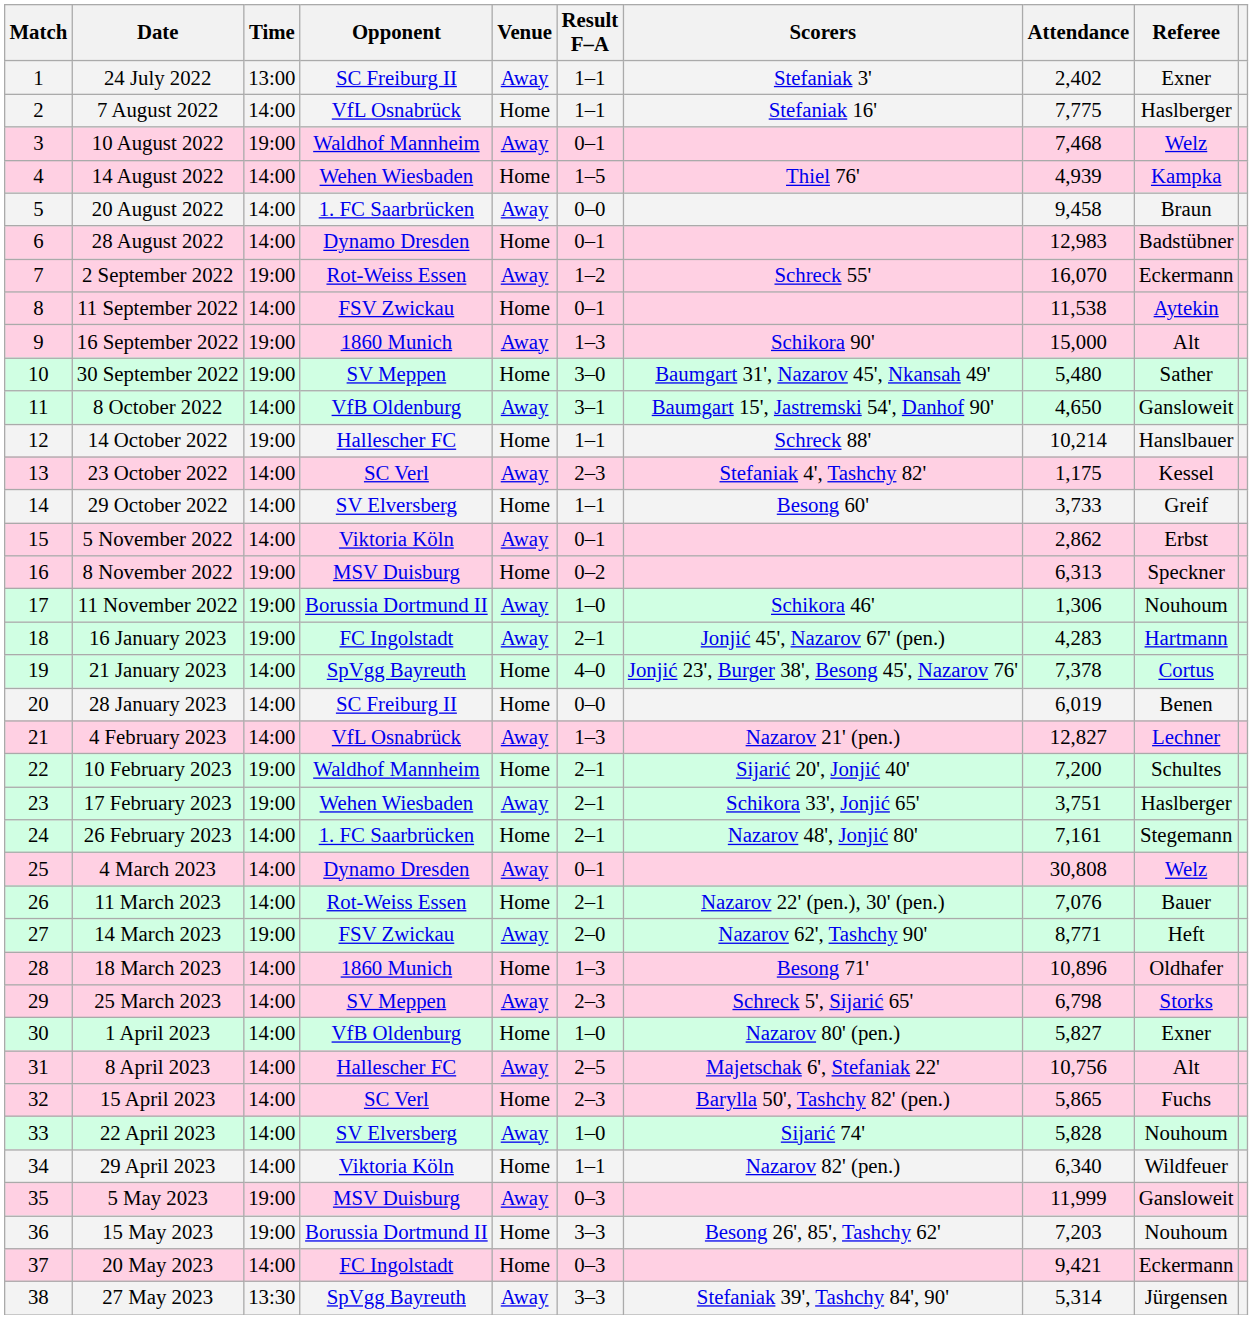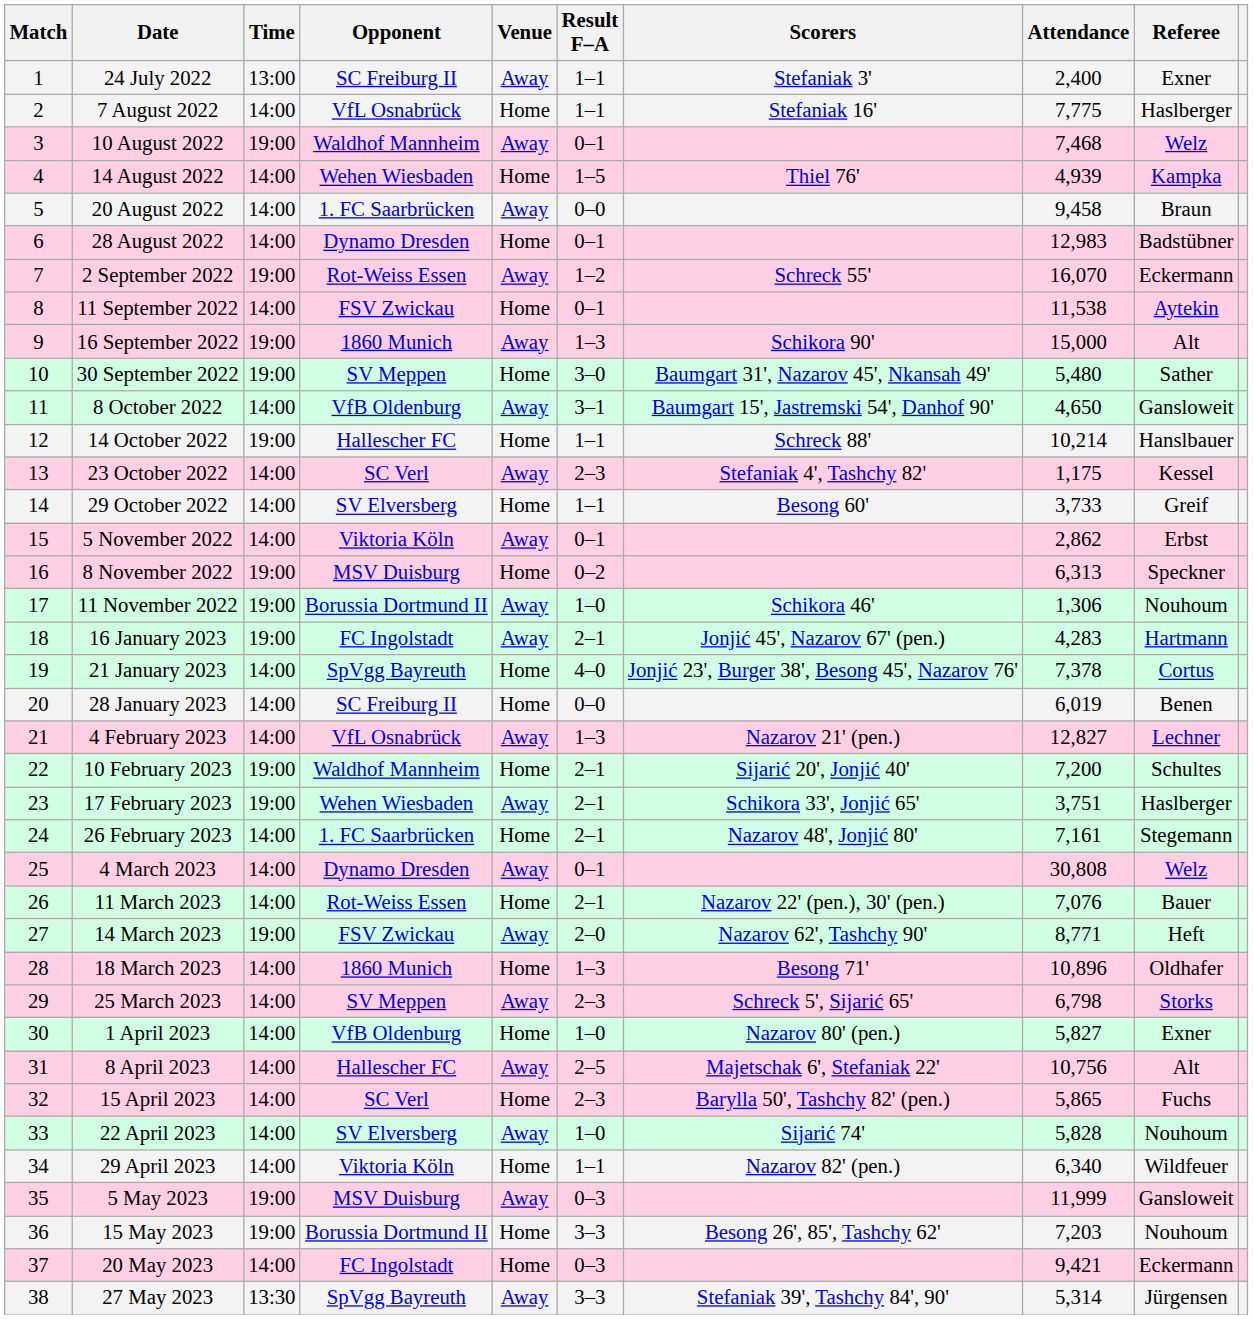 <table class="wikitable sortable" style="text-align:center">
 <tr>
 <th>Match</th>
 <th>Date</th>
 <th>Time</th>
 <th>Opponent</th>
 <th>Venue</th>
 <th>Result<br>F–A</th>
 <th class="unsortable">Scorers</th>
 <th>Attendance</th>
 <th>Referee</th>
 <th class="unsortable"></th>
 </tr>
 <tr bgcolor="#f3f3f3">
 <td>1</td>
 <td>24 July 2022</td>
 <td>13:00</td>
 <td><a href='#'>SC Freiburg II</a></td>
 <td><a href='#'>Away</a></td>
 <td>1–1</td>
 <td><a href='#'>Stefaniak</a> 3'</td>
-<td>2,402</td>
+<td>2,400</td>
 <td>Exner</td>
 <td></td>
 </tr>
 <tr bgcolor="#f3f3f3">
 <td>2</td>
 <td>7 August 2022</td>
 <td>14:00</td>
 <td><a href='#'>VfL Osnabrück</a></td>
 <td>Home</td>
 <td>1–1</td>
 <td><a href='#'>Stefaniak</a> 16'</td>
 <td>7,775</td>
 <td>Haslberger</td>
 <td></td>
 </tr>
 <tr bgcolor="#ffd0e3">
 <td>3</td>
 <td>10 August 2022</td>
 <td>19:00</td>
 <td><a href='#'>Waldhof Mannheim</a></td>
 <td><a href='#'>Away</a></td>
 <td>0–1</td>
 <td></td>
 <td>7,468</td>
 <td><a href='#'>Welz</a></td>
 <td></td>
 </tr>
 <tr bgcolor="#ffd0e3">
 <td>4</td>
 <td>14 August 2022</td>
 <td>14:00</td>
 <td><a href='#'>Wehen Wiesbaden</a></td>
 <td>Home</td>
 <td>1–5</td>
 <td><a href='#'>Thiel</a> 76'</td>
 <td>4,939</td>
 <td><a href='#'>Kampka</a></td>
 <td></td>
 </tr>
 <tr bgcolor="#f3f3f3">
 <td>5</td>
 <td>20 August 2022</td>
 <td>14:00</td>
 <td><a href='#'>1. FC Saarbrücken</a></td>
 <td><a href='#'>Away</a></td>
 <td>0–0</td>
 <td></td>
 <td>9,458</td>
 <td>Braun</td>
 <td></td>
 </tr>
 <tr bgcolor="#ffd0e3">
 <td>6</td>
 <td>28 August 2022</td>
 <td>14:00</td>
 <td><a href='#'>Dynamo Dresden</a></td>
 <td>Home</td>
 <td>0–1</td>
 <td></td>
 <td>12,983</td>
 <td>Badstübner</td>
 <td></td>
 </tr>
 <tr bgcolor="#ffd0e3">
 <td>7</td>
 <td>2 September 2022</td>
 <td>19:00</td>
 <td><a href='#'>Rot-Weiss Essen</a></td>
 <td><a href='#'>Away</a></td>
 <td>1–2</td>
 <td><a href='#'>Schreck</a> 55'</td>
 <td>16,070</td>
 <td>Eckermann</td>
 <td></td>
 </tr>
 <tr bgcolor="#ffd0e3">
 <td>8</td>
 <td>11 September 2022</td>
 <td>14:00</td>
 <td><a href='#'>FSV Zwickau</a></td>
 <td>Home</td>
 <td>0–1</td>
 <td></td>
 <td>11,538</td>
 <td><a href='#'>Aytekin</a></td>
 <td></td>
 </tr>
 <tr bgcolor="#ffd0e3">
 <td>9</td>
 <td>16 September 2022</td>
 <td>19:00</td>
 <td><a href='#'>1860 Munich</a></td>
 <td><a href='#'>Away</a></td>
 <td>1–3</td>
 <td><a href='#'>Schikora</a> 90'</td>
 <td>15,000</td>
 <td>Alt</td>
 <td></td>
 </tr>
 <tr bgcolor="#d0ffe3">
 <td>10</td>
 <td>30 September 2022</td>
 <td>19:00</td>
 <td><a href='#'>SV Meppen</a></td>
 <td>Home</td>
 <td>3–0</td>
 <td><a href='#'>Baumgart</a> 31', <a href='#'>Nazarov</a> 45', <a href='#'>Nkansah</a> 49'</td>
 <td>5,480</td>
 <td>Sather</td>
 <td></td>
 </tr>
 <tr bgcolor="#d0ffe3">
 <td>11</td>
 <td>8 October 2022</td>
 <td>14:00</td>
 <td><a href='#'>VfB Oldenburg</a></td>
 <td><a href='#'>Away</a></td>
 <td>3–1</td>
 <td><a href='#'>Baumgart</a> 15', <a href='#'>Jastremski</a> 54', <a href='#'>Danhof</a> 90'</td>
 <td>4,650</td>
 <td>Gansloweit</td>
 <td></td>
 </tr>
 <tr bgcolor="#f3f3f3">
 <td>12</td>
 <td>14 October 2022</td>
 <td>19:00</td>
 <td><a href='#'>Hallescher FC</a></td>
 <td>Home</td>
 <td>1–1</td>
 <td><a href='#'>Schreck</a> 88'</td>
 <td>10,214</td>
 <td>Hanslbauer</td>
 <td></td>
 </tr>
 <tr bgcolor="#ffd0e3">
 <td>13</td>
 <td>23 October 2022</td>
 <td>14:00</td>
 <td><a href='#'>SC Verl</a></td>
 <td><a href='#'>Away</a></td>
 <td>2–3</td>
 <td><a href='#'>Stefaniak</a> 4', <a href='#'>Tashchy</a> 82'</td>
 <td>1,175</td>
 <td>Kessel</td>
 <td></td>
 </tr>
 <tr bgcolor="#f3f3f3">
 <td>14</td>
 <td>29 October 2022</td>
 <td>14:00</td>
 <td><a href='#'>SV Elversberg</a></td>
 <td>Home</td>
 <td>1–1</td>
 <td><a href='#'>Besong</a> 60'</td>
 <td>3,733</td>
 <td>Greif</td>
 <td></td>
 </tr>
 <tr bgcolor="#ffd0e3">
 <td>15</td>
 <td>5 November 2022</td>
 <td>14:00</td>
 <td><a href='#'>Viktoria Köln</a></td>
 <td><a href='#'>Away</a></td>
 <td>0–1</td>
 <td></td>
 <td>2,862</td>
 <td>Erbst</td>
 <td></td>
 </tr>
 <tr bgcolor="#ffd0e3">
 <td>16</td>
 <td>8 November 2022</td>
 <td>19:00</td>
 <td><a href='#'>MSV Duisburg</a></td>
 <td>Home</td>
 <td>0–2</td>
 <td></td>
 <td>6,313</td>
 <td>Speckner</td>
 <td></td>
 </tr>
 <tr bgcolor="#d0ffe3">
 <td>17</td>
 <td>11 November 2022</td>
 <td>19:00</td>
 <td><a href='#'>Borussia Dortmund II</a></td>
 <td><a href='#'>Away</a></td>
 <td>1–0</td>
 <td><a href='#'>Schikora</a> 46'</td>
 <td>1,306</td>
 <td>Nouhoum</td>
 <td></td>
 </tr>
 <tr bgcolor="#d0ffe3">
 <td>18</td>
 <td>16 January 2023</td>
 <td>19:00</td>
 <td><a href='#'>FC Ingolstadt</a></td>
 <td><a href='#'>Away</a></td>
 <td>2–1</td>
 <td><a href='#'>Jonjić</a> 45', <a href='#'>Nazarov</a> 67' (pen.)</td>
 <td>4,283</td>
 <td><a href='#'>Hartmann</a></td>
 <td></td>
 </tr>
 <tr bgcolor="#d0ffe3">
 <td>19</td>
 <td>21 January 2023</td>
 <td>14:00</td>
 <td><a href='#'>SpVgg Bayreuth</a></td>
 <td>Home</td>
 <td>4–0</td>
 <td><a href='#'>Jonjić</a> 23', <a href='#'>Burger</a> 38', <a href='#'>Besong</a> 45', <a href='#'>Nazarov</a> 76'</td>
 <td>7,378</td>
 <td><a href='#'>Cortus</a></td>
 <td></td>
 </tr>
 <tr bgcolor="#f3f3f3">
 <td>20</td>
 <td>28 January 2023</td>
 <td>14:00</td>
 <td><a href='#'>SC Freiburg II</a></td>
 <td>Home</td>
 <td>0–0</td>
 <td></td>
 <td>6,019</td>
 <td>Benen</td>
 <td></td>
 </tr>
 <tr bgcolor="#ffd0e3">
 <td>21</td>
 <td>4 February 2023</td>
 <td>14:00</td>
 <td><a href='#'>VfL Osnabrück</a></td>
 <td><a href='#'>Away</a></td>
 <td>1–3</td>
 <td><a href='#'>Nazarov</a> 21' (pen.)</td>
 <td>12,827</td>
 <td><a href='#'>Lechner</a></td>
 <td></td>
 </tr>
 <tr bgcolor="#d0ffe3">
 <td>22</td>
 <td>10 February 2023</td>
 <td>19:00</td>
 <td><a href='#'>Waldhof Mannheim</a></td>
 <td>Home</td>
 <td>2–1</td>
 <td><a href='#'>Sijarić</a> 20', <a href='#'>Jonjić</a> 40'</td>
 <td>7,200</td>
 <td>Schultes</td>
 <td></td>
 </tr>
 <tr bgcolor="#d0ffe3">
 <td>23</td>
 <td>17 February 2023</td>
 <td>19:00</td>
 <td><a href='#'>Wehen Wiesbaden</a></td>
 <td><a href='#'>Away</a></td>
 <td>2–1</td>
 <td><a href='#'>Schikora</a> 33', <a href='#'>Jonjić</a> 65'</td>
 <td>3,751</td>
 <td>Haslberger</td>
 <td></td>
 </tr>
 <tr bgcolor="#d0ffe3">
 <td>24</td>
 <td>26 February 2023</td>
 <td>14:00</td>
 <td><a href='#'>1. FC Saarbrücken</a></td>
 <td>Home</td>
 <td>2–1</td>
 <td><a href='#'>Nazarov</a> 48', <a href='#'>Jonjić</a> 80'</td>
 <td>7,161</td>
 <td>Stegemann</td>
 <td></td>
 </tr>
 <tr bgcolor="#ffd0e3">
 <td>25</td>
 <td>4 March 2023</td>
 <td>14:00</td>
 <td><a href='#'>Dynamo Dresden</a></td>
 <td><a href='#'>Away</a></td>
 <td>0–1</td>
 <td></td>
 <td>30,808</td>
 <td><a href='#'>Welz</a></td>
 <td></td>
 </tr>
 <tr bgcolor="#d0ffe3">
 <td>26</td>
 <td>11 March 2023</td>
 <td>14:00</td>
 <td><a href='#'>Rot-Weiss Essen</a></td>
 <td>Home</td>
 <td>2–1</td>
 <td><a href='#'>Nazarov</a> 22' (pen.), 30' (pen.)</td>
 <td>7,076</td>
 <td>Bauer</td>
 <td></td>
 </tr>
 <tr bgcolor="#d0ffe3">
 <td>27</td>
 <td>14 March 2023</td>
 <td>19:00</td>
 <td><a href='#'>FSV Zwickau</a></td>
 <td><a href='#'>Away</a></td>
 <td>2–0</td>
 <td><a href='#'>Nazarov</a> 62', <a href='#'>Tashchy</a> 90'</td>
 <td>8,771</td>
 <td>Heft</td>
 <td></td>
 </tr>
 <tr bgcolor="#ffd0e3">
 <td>28</td>
 <td>18 March 2023</td>
 <td>14:00</td>
 <td><a href='#'>1860 Munich</a></td>
 <td>Home</td>
 <td>1–3</td>
 <td><a href='#'>Besong</a> 71'</td>
 <td>10,896</td>
 <td>Oldhafer</td>
 <td></td>
 </tr>
 <tr bgcolor="#ffd0e3">
 <td>29</td>
 <td>25 March 2023</td>
 <td>14:00</td>
 <td><a href='#'>SV Meppen</a></td>
 <td><a href='#'>Away</a></td>
 <td>2–3</td>
 <td><a href='#'>Schreck</a> 5', <a href='#'>Sijarić</a> 65'</td>
 <td>6,798</td>
 <td><a href='#'>Storks</a></td>
 <td></td>
 </tr>
 <tr bgcolor="#d0ffe3">
 <td>30</td>
 <td>1 April 2023</td>
 <td>14:00</td>
 <td><a href='#'>VfB Oldenburg</a></td>
 <td>Home</td>
 <td>1–0</td>
 <td><a href='#'>Nazarov</a> 80' (pen.)</td>
 <td>5,827</td>
 <td>Exner</td>
 <td></td>
 </tr>
 <tr bgcolor="#ffd0e3">
 <td>31</td>
 <td>8 April 2023</td>
 <td>14:00</td>
 <td><a href='#'>Hallescher FC</a></td>
 <td><a href='#'>Away</a></td>
 <td>2–5</td>
 <td><a href='#'>Majetschak</a> 6', <a href='#'>Stefaniak</a> 22'</td>
 <td>10,756</td>
 <td>Alt</td>
 <td></td>
 </tr>
 <tr bgcolor="#ffd0e3">
 <td>32</td>
 <td>15 April 2023</td>
 <td>14:00</td>
 <td><a href='#'>SC Verl</a></td>
 <td>Home</td>
 <td>2–3</td>
 <td><a href='#'>Barylla</a> 50', <a href='#'>Tashchy</a> 82' (pen.)</td>
 <td>5,865</td>
 <td>Fuchs</td>
 <td></td>
 </tr>
 <tr bgcolor="#d0ffe3">
 <td>33</td>
 <td>22 April 2023</td>
 <td>14:00</td>
 <td><a href='#'>SV Elversberg</a></td>
 <td><a href='#'>Away</a></td>
 <td>1–0</td>
 <td><a href='#'>Sijarić</a> 74'</td>
 <td>5,828</td>
 <td>Nouhoum</td>
 <td></td>
 </tr>
 <tr bgcolor="#f3f3f3">
 <td>34</td>
 <td>29 April 2023</td>
 <td>14:00</td>
 <td><a href='#'>Viktoria Köln</a></td>
 <td>Home</td>
 <td>1–1</td>
 <td><a href='#'>Nazarov</a> 82' (pen.)</td>
 <td>6,340</td>
 <td>Wildfeuer</td>
 <td></td>
 </tr>
 <tr bgcolor="#ffd0e3">
 <td>35</td>
 <td>5 May 2023</td>
 <td>19:00</td>
 <td><a href='#'>MSV Duisburg</a></td>
 <td><a href='#'>Away</a></td>
 <td>0–3</td>
 <td></td>
 <td>11,999</td>
 <td>Gansloweit</td>
 <td></td>
 </tr>
 <tr bgcolor="#f3f3f3">
 <td>36</td>
 <td>15 May 2023</td>
 <td>19:00</td>
 <td><a href='#'>Borussia Dortmund II</a></td>
 <td>Home</td>
 <td>3–3</td>
 <td><a href='#'>Besong</a> 26', 85', <a href='#'>Tashchy</a> 62'</td>
 <td>7,203</td>
 <td>Nouhoum</td>
 <td></td>
 </tr>
 <tr bgcolor="#ffd0e3">
 <td>37</td>
 <td>20 May 2023</td>
 <td>14:00</td>
 <td><a href='#'>FC Ingolstadt</a></td>
 <td>Home</td>
 <td>0–3</td>
 <td></td>
 <td>9,421</td>
 <td>Eckermann</td>
 <td></td>
 </tr>
 <tr bgcolor="#f3f3f3">
 <td>38</td>
 <td>27 May 2023</td>
 <td>13:30</td>
 <td><a href='#'>SpVgg Bayreuth</a></td>
 <td><a href='#'>Away</a></td>
 <td>3–3</td>
 <td><a href='#'>Stefaniak</a> 39', <a href='#'>Tashchy</a> 84', 90'</td>
 <td>5,314</td>
 <td>Jürgensen</td>
 <td></td>
 </tr>
 </table>
